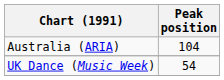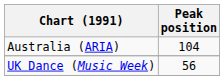 <table class="wikitable">
 <tr>
 <th align="center">Chart (1991)</th>
 <th align="center">Peak<br>position</th>
 </tr>
 <tr>
 <td align="left">Australia (<a href='#'>ARIA</a>)</td>
 <td align="center">104</td>
 </tr>
 <tr>
 </tr>
 <tr>
 </tr>
 <tr>
 <td align="left"><a href='#'>UK Dance</a> (<em><a href='#'>Music Week</a></em>)</td>
-<td align="center">54</td>
+<td align="center">56</td>
 </tr>
 <tr>
 </tr>
 <tr>
 </tr>
 <tr>
 </tr>
 <tr>
 </tr>
 </table>
